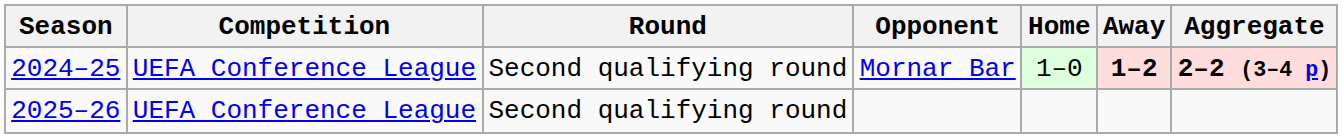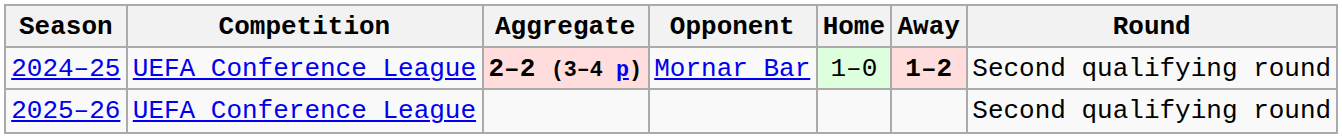 <table class="wikitable">
 <tr>
 <th>Season</th>
 <th>Competition</th>
-<th>Round</th>
+<th>Aggregate</th>
 <th>Opponent</th>
 <th>Home</th>
 <th>Away</th>
-<th>Aggregate</th>
+<th>Round</th>
 </tr>
 <tr>
 <td><a href='#'>2024–25</a></td>
 <td><a href='#'>UEFA Conference League</a></td>
-<td>Second qualifying round</td>
+<td bgcolor="#ffdddd"><strong>2–2 <small>(3–4 <a href='#'>p</a>)</small></strong></td>
 <td> <a href='#'>Mornar Bar</a></td>
 <td style="text-align:center; background:#ddffdd;">1–0</td>
 <td style="text-align:center; background:#ffdddd;"><strong>1–2 </strong></td>
-<td bgcolor="#ffdddd"><strong>2–2 <small>(3–4 <a href='#'>p</a>)</small></strong></td>
+<td>Second qualifying round</td>
 </tr>
 <tr>
 <td><a href='#'>2025–26</a></td>
 <td><a href='#'>UEFA Conference League</a></td>
-<td>Second qualifying round</td>
 <td></td>
 <td></td>
 <td></td>
 <td></td>
+<td>Second qualifying round</td>
 </tr>
 </table>
